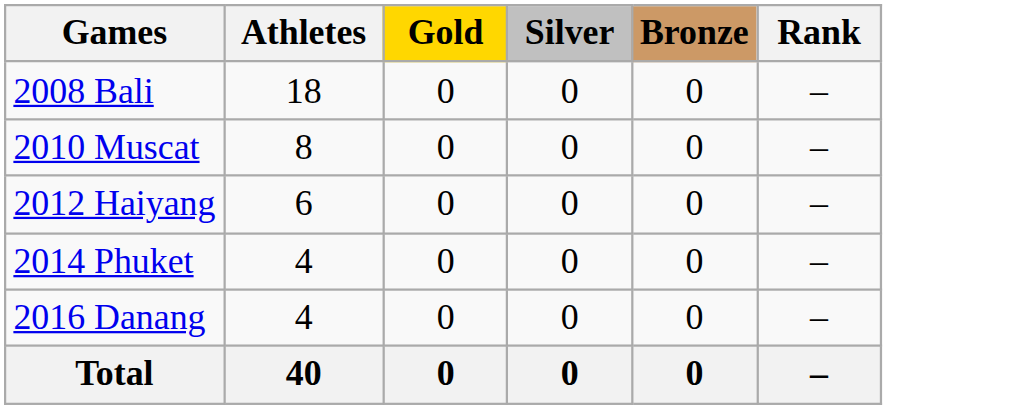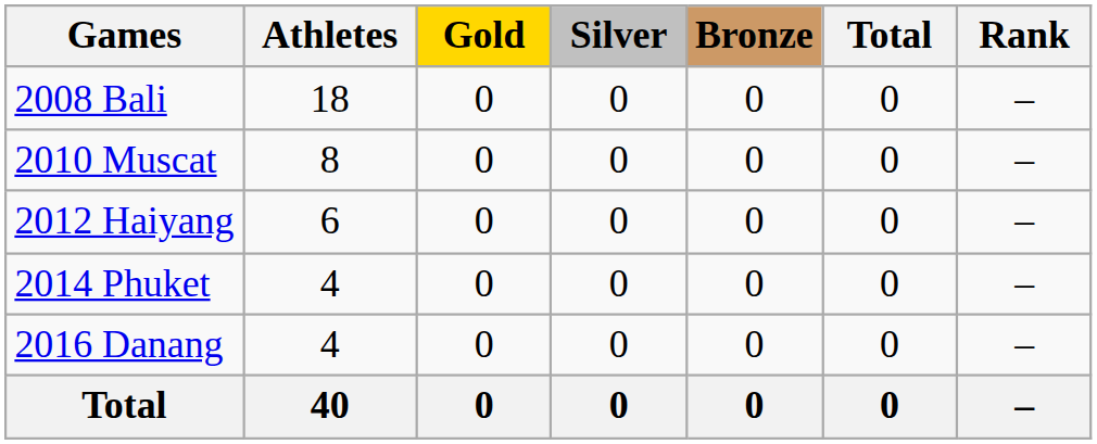 <table class="wikitable sortable" style="margin-top:0em; text-align:center; font-size:100%;">
 <tr>
 <th>Games</th>
 <th scope="col" style="width:4em;">Athletes</th>
 <th style="background:gold; width:3em;"><strong>Gold</strong></th>
 <th style="background:silver; width:3em;"><strong>Silver</strong></th>
 <th style="background:#cc9966; width:3em;"><strong>Bronze</strong></th>
+<th style="width:3em;">Total</th>
 <th style="width:3em;">Rank</th>
 </tr>
 <tr>
 <td align=left> <a href='#'>2008 Bali</a></td>
 <td>18</td>
+<td>0</td>
 <td>0</td>
 <td>0</td>
 <td>0</td>
 <td>–</td>
 </tr>
 <tr>
 <td align=left> <a href='#'>2010 Muscat</a></td>
 <td>8</td>
 <td>0</td>
 <td>0</td>
 <td>0</td>
+<td>0</td>
 <td>–</td>
 </tr>
 <tr>
 <td align=left> <a href='#'>2012 Haiyang</a></td>
 <td>6</td>
+<td>0</td>
 <td>0</td>
 <td>0</td>
 <td>0</td>
 <td>–</td>
 </tr>
 <tr>
 <td align=left> <a href='#'>2014 Phuket</a></td>
 <td>4</td>
 <td>0</td>
 <td>0</td>
 <td>0</td>
+<td>0</td>
 <td>–</td>
 </tr>
 <tr>
 <td align=left> <a href='#'>2016 Danang</a></td>
 <td>4</td>
+<td>0</td>
 <td>0</td>
 <td>0</td>
 <td>0</td>
 <td>–</td>
 </tr>
 <tr>
 <th>Total</th>
 <th>40</th>
 <th>0</th>
 <th>0</th>
 <th>0</th>
+<th>0</th>
 <th>–</th>
 </tr>
 </table>
